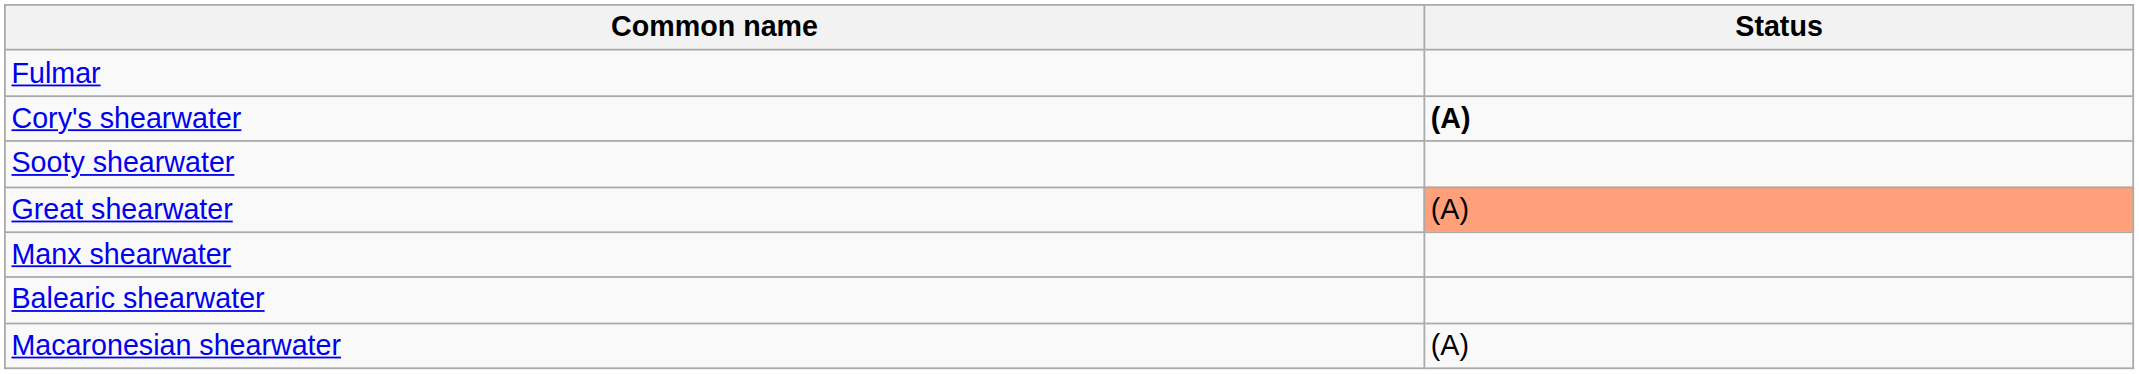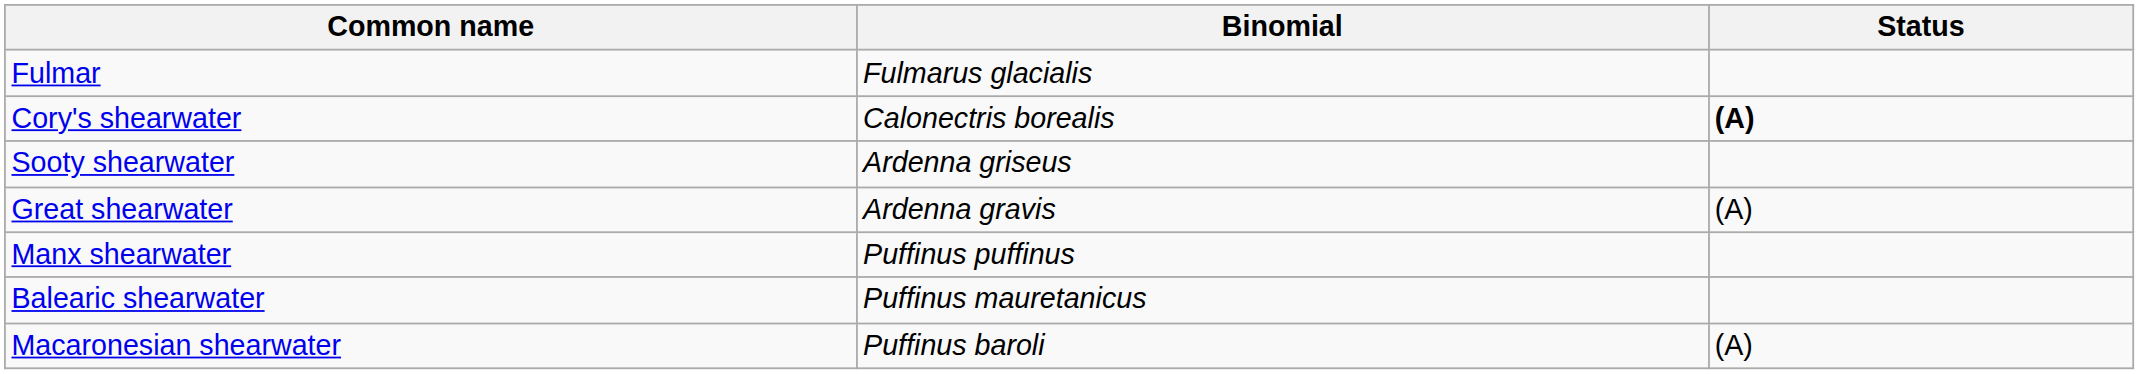 <table style="width:60%;" class="wikitable">
 <tr>
 <th width=40%>Common name</th>
+<th width=40%>Binomial</th>
 <th width=20%>Status</th>
 </tr>
 <tr>
 <td><a href='#'>Fulmar</a></td>
+<td><em>Fulmarus glacialis</em></td>
 <td></td>
 </tr>
 <tr>
 <td><a href='#'>Cory's shearwater</a></td>
+<td><em>Calonectris borealis</em></td>
 <td><strong>(A)</strong></td>
 </tr>
 <tr>
 <td><a href='#'>Sooty shearwater</a></td>
+<td><em>Ardenna griseus</em></td>
 <td></td>
 </tr>
 <tr>
 <td><a href='#'>Great shearwater</a></td>
-<td style="background: lightsalmon;">(A)</td>
+<td><em>Ardenna gravis</em></td>
+<td>(A)</td>
 </tr>
 <tr>
 <td><a href='#'>Manx shearwater</a></td>
+<td><em>Puffinus puffinus</em></td>
 <td></td>
 </tr>
 <tr>
 <td><a href='#'>Balearic shearwater</a></td>
+<td><em>Puffinus mauretanicus</em></td>
 <td></td>
 </tr>
 <tr>
 <td><a href='#'>Macaronesian shearwater</a></td>
+<td><em>Puffinus baroli</em></td>
 <td>(A)</td>
 </tr>
 </table>
